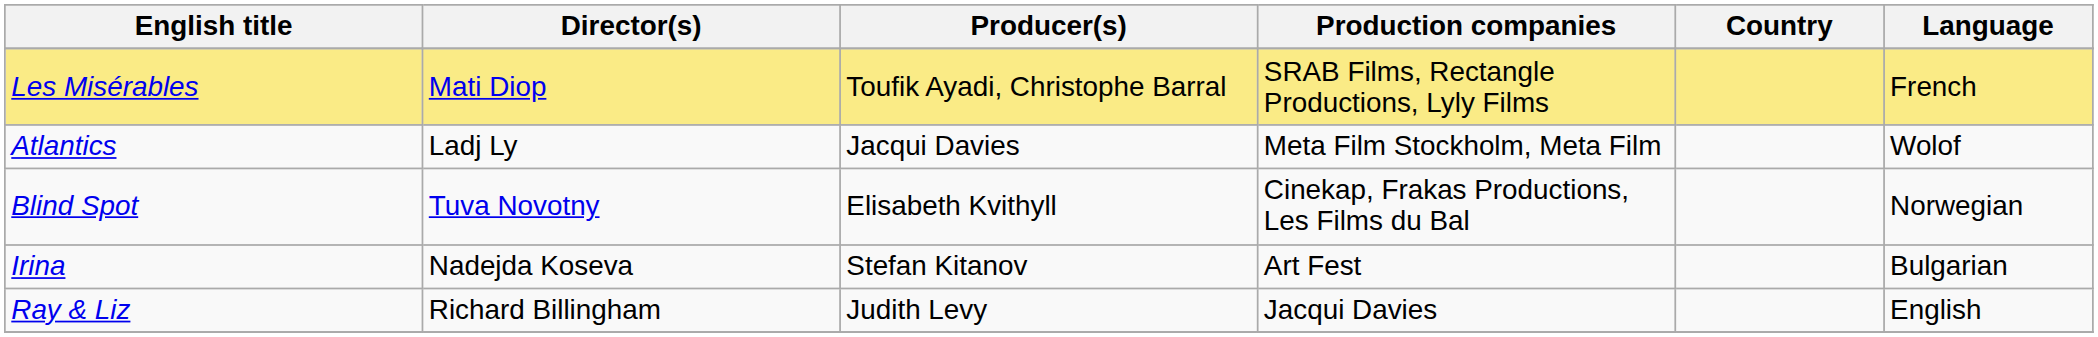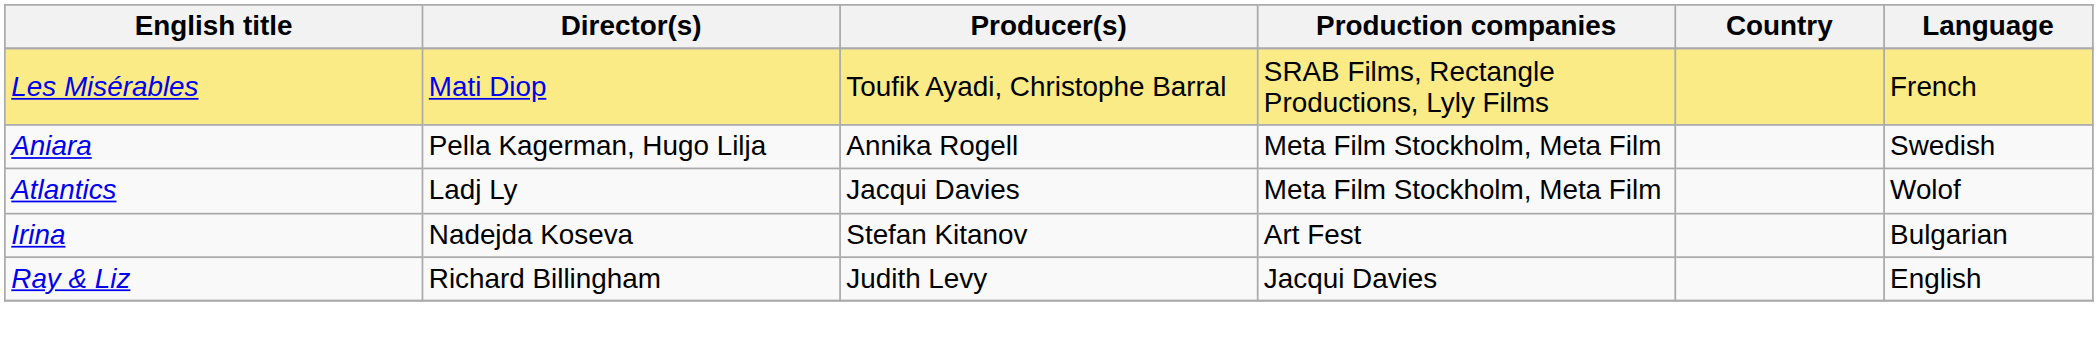 <table class="sortable wikitable" width="95%" cellpadding="5">
 <tr>
 <th width="20%">English title</th>
 <th width="20%">Director(s)</th>
 <th width="20%">Producer(s)</th>
 <th width="20%">Production companies</th>
 <th width="10%">Country</th>
 <th width="10%">Language</th>
 </tr>
 <tr>
 </tr>
 <tr style="background:#FAEB86">
 <td> <em><a href='#'>Les Misérables</a></em></td>
 <td><a href='#'>Mati Diop</a></td>
 <td>Toufik Ayadi, Christophe Barral</td>
 <td>SRAB Films, Rectangle Productions, Lyly Films</td>
 <td></td>
 <td>French</td>
 </tr>
 <tr>
+<td><em><a href='#'>Aniara</a></em></td>
+<td>Pella Kagerman, Hugo Lilja</td>
+<td>Annika Rogell</td>
+<td>Meta Film Stockholm, Meta Film</td>
+<td> </td>
+<td>Swedish</td>
+</tr>
+<tr>
 <td><em><a href='#'>Atlantics</a></em></td>
 <td>Ladj Ly</td>
 <td>Jacqui Davies</td>
 <td>Meta Film Stockholm, Meta Film</td>
 <td>  </td>
 <td>Wolof</td>
-</tr>
-<tr>
-<td><em><a href='#'>Blind Spot</a></em></td>
-<td><a href='#'>Tuva Novotny</a></td>
-<td>Elisabeth Kvithyll</td>
-<td>Cinekap, Frakas Productions, Les Films du Bal</td>
-<td> </td>
-<td>Norwegian</td>
 </tr>
 <tr>
 <td><em><a href='#'>Irina</a></em></td>
 <td>Nadejda Koseva</td>
 <td>Stefan Kitanov</td>
 <td>Art Fest</td>
 <td></td>
 <td>Bulgarian</td>
 </tr>
 <tr>
 <td><em><a href='#'>Ray & Liz</a></em></td>
 <td>Richard Billingham</td>
 <td>Judith Levy</td>
 <td>Jacqui Davies</td>
 <td></td>
 <td>English</td>
 </tr>
 <tr>
 </tr>
 </table>
